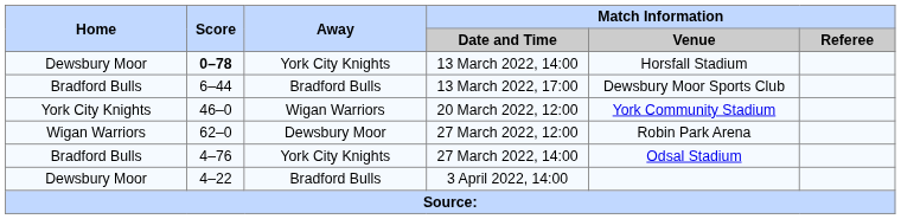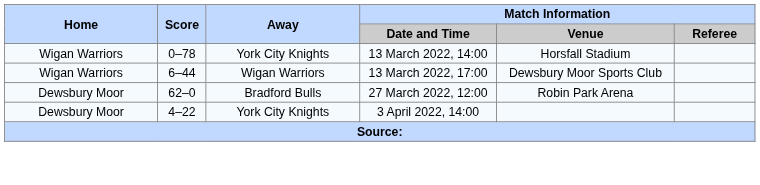 <table border=1 style="border-collapse:collapse; font-size:90%; text-align:center;" cellpadding=3 cellspacing=0 width=100%>
 <tr bgcolor=#C1D8FF>
 <th scope="col" rowspan=2 width=19%>Home</th>
 <th scope="col" rowspan=2 width=6%>Score</th>
 <th scope="col" rowspan=2 width=19%>Away</th>
 <th colspan=3>Match Information</th>
 </tr>
 <tr bgcolor=#CCCCCC>
 <th scope="col" width=17%>Date and Time</th>
 <th scope="col" width=22%>Venue</th>
 <th scope="col" width=10%>Referee</th>
 </tr>
 <tr bgcolor=#F5FAFF>
-<td>Dewsbury Moor</td>
-<td><strong>0–78</strong></td>
+<td>Wigan Warriors</td>
+<td>0–78</td>
 <td>York City Knights</td>
 <td>13 March 2022, 14:00</td>
 <td>Horsfall Stadium</td>
 <td></td>
 </tr>
 <tr bgcolor=#F5FAFF>
-<td>Bradford Bulls</td>
+<td>Wigan Warriors</td>
 <td>6–44</td>
-<td>Bradford Bulls</td>
+<td>Wigan Warriors</td>
 <td>13 March 2022, 17:00</td>
 <td>Dewsbury Moor Sports Club</td>
 <td></td>
 </tr>
 <tr bgcolor=#F5FAFF>
-<td>York City Knights</td>
-<td>46–0</td>
-<td>Wigan Warriors</td>
-<td>20 March 2022, 12:00</td>
-<td><a href='#'>York Community Stadium</a></td>
-<td></td>
-</tr>
-<tr bgcolor=#F5FAFF>
-<td>Wigan Warriors</td>
+<td>Dewsbury Moor</td>
 <td>62–0</td>
-<td>Dewsbury Moor</td>
+<td>Bradford Bulls</td>
 <td>27 March 2022, 12:00</td>
 <td>Robin Park Arena</td>
 <td></td>
 </tr>
 <tr bgcolor=#F5FAFF>
-<td>Bradford Bulls</td>
-<td>4–76</td>
-<td>York City Knights</td>
-<td>27 March 2022, 14:00</td>
-<td><a href='#'>Odsal Stadium</a></td>
-<td></td>
-</tr>
-<tr bgcolor=#F5FAFF>
 <td>Dewsbury Moor</td>
 <td>4–22</td>
-<td>Bradford Bulls</td>
+<td>York City Knights</td>
 <td>3 April 2022, 14:00</td>
 <td></td>
 <td></td>
 </tr>
 <tr style="background:#c1d8ff;">
 <th colspan=6>Source:</th>
 </tr>
 </table>
